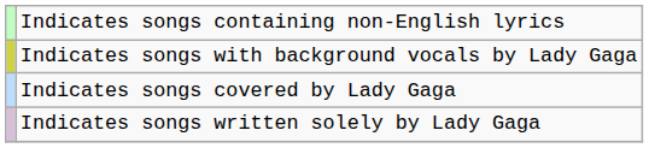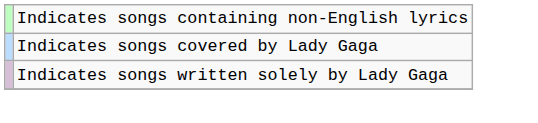 <table class="wikitable" style="font-size:90%;">
 <tr>
 <td style="background-color:#BFFFC0"></td>
 <td>Indicates songs containing non-English lyrics</td>
-</tr>
-<tr>
-<td style="background-color:#ced343"> </td>
-<td>Indicates songs with background vocals by Lady Gaga</td>
 </tr>
 <tr>
 <td style="background-color:#bbddff"> </td>
 <td>Indicates songs covered by Lady Gaga</td>
 </tr>
 <tr>
 <td style="background-color:#D8BFD8"> </td>
 <td>Indicates songs written solely by Lady Gaga</td>
 </tr>
 <tr>
 </tr>
 </table>
